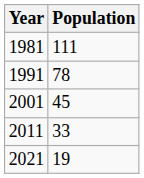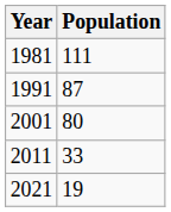 <table class="wikitable">
 <tr>
 <th>Year</th>
 <th>Population</th>
 </tr>
 <tr>
 <td>1981</td>
 <td>111</td>
 </tr>
 <tr>
 <td>1991</td>
-<td>78</td>
+<td>87</td>
 </tr>
 <tr>
 <td>2001</td>
-<td>45</td>
+<td>80</td>
 </tr>
 <tr>
 <td>2011</td>
 <td>33</td>
 </tr>
 <tr>
 <td>2021</td>
 <td>19</td>
 </tr>
 </table>
